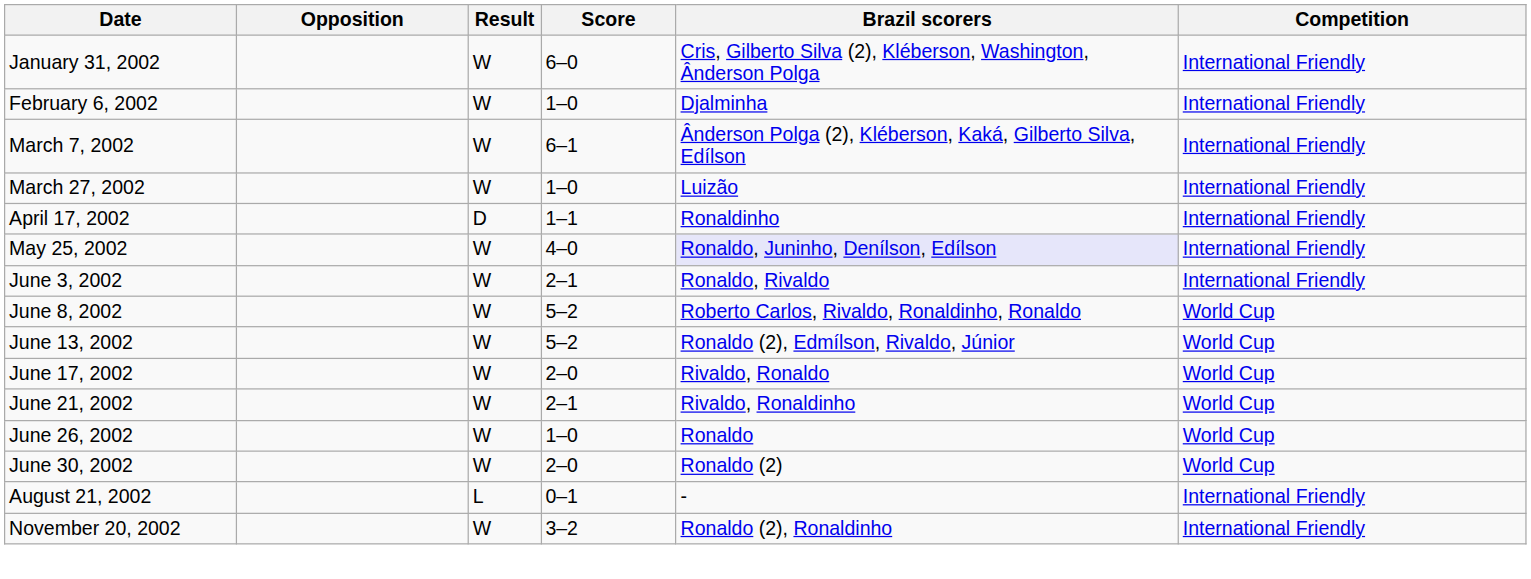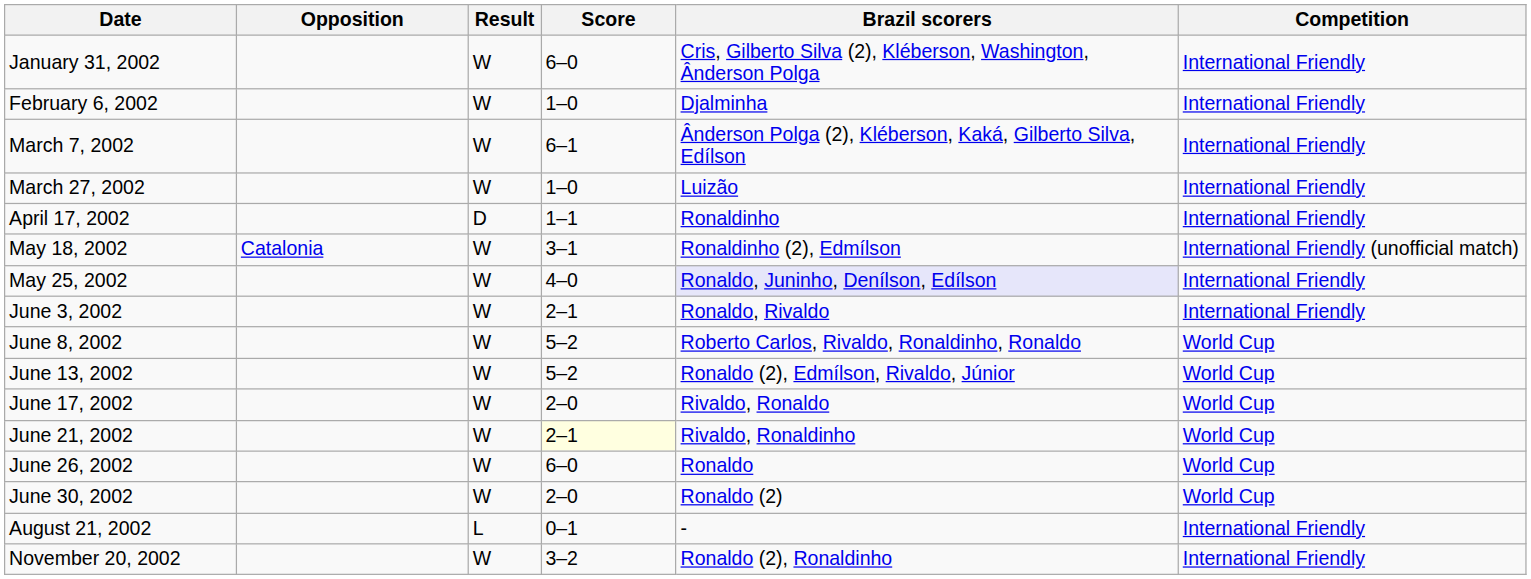 <table class="wikitable" style="text-align: left;">
 <tr>
 <th width=12%>Date</th>
 <th width=12%>Opposition</th>
 <th width=1%>Result</th>
 <th width=7%>Score</th>
 <th width=26%>Brazil scorers</th>
 <th width=18%>Competition</th>
 </tr>
 <tr>
 <td>January 31, 2002</td>
 <td></td>
 <td>W</td>
 <td>6–0</td>
 <td><a href='#'>Cris</a>, <a href='#'>Gilberto Silva</a> (2), <a href='#'>Kléberson</a>, <a href='#'>Washington</a>, <a href='#'>Ânderson Polga</a></td>
 <td><a href='#'>International Friendly</a></td>
 </tr>
 <tr>
 <td>February 6, 2002</td>
 <td></td>
 <td>W</td>
 <td>1–0</td>
 <td><a href='#'>Djalminha</a></td>
 <td><a href='#'>International Friendly</a></td>
 </tr>
 <tr>
 <td>March 7, 2002</td>
 <td></td>
 <td>W</td>
 <td>6–1</td>
 <td><a href='#'>Ânderson Polga</a> (2), <a href='#'>Kléberson</a>, <a href='#'>Kaká</a>, <a href='#'>Gilberto Silva</a>, <a href='#'>Edílson</a></td>
 <td><a href='#'>International Friendly</a></td>
 </tr>
 <tr>
 <td>March 27, 2002</td>
 <td></td>
 <td>W</td>
 <td>1–0</td>
 <td><a href='#'>Luizão</a></td>
 <td><a href='#'>International Friendly</a></td>
 </tr>
 <tr>
 <td>April 17, 2002</td>
 <td></td>
 <td>D</td>
 <td>1–1</td>
 <td><a href='#'>Ronaldinho</a></td>
 <td><a href='#'>International Friendly</a></td>
 </tr>
 <tr>
+<td>May 18, 2002</td>
+<td> <a href='#'>Catalonia</a></td>
+<td>W</td>
+<td>3–1</td>
+<td><a href='#'>Ronaldinho</a> (2), <a href='#'>Edmílson</a></td>
+<td><a href='#'>International Friendly</a> (unofficial match)</td>
+</tr>
+<tr>
 <td>May 25, 2002</td>
 <td></td>
 <td>W</td>
 <td>4–0</td>
 <td style="background: lavender;"><a href='#'>Ronaldo</a>, <a href='#'>Juninho</a>, <a href='#'>Denílson</a>, <a href='#'>Edílson</a></td>
 <td><a href='#'>International Friendly</a></td>
 </tr>
 <tr>
 <td>June 3, 2002</td>
 <td></td>
 <td>W</td>
 <td>2–1</td>
 <td><a href='#'>Ronaldo</a>, <a href='#'>Rivaldo</a></td>
 <td><a href='#'>International Friendly</a></td>
 </tr>
 <tr>
 <td>June 8, 2002</td>
 <td></td>
 <td>W</td>
 <td>5–2</td>
 <td><a href='#'>Roberto Carlos</a>, <a href='#'>Rivaldo</a>, <a href='#'>Ronaldinho</a>, <a href='#'>Ronaldo</a></td>
 <td><a href='#'>World Cup</a></td>
 </tr>
 <tr>
 <td>June 13, 2002</td>
 <td></td>
 <td>W</td>
 <td>5–2</td>
 <td><a href='#'>Ronaldo</a> (2), <a href='#'>Edmílson</a>, <a href='#'>Rivaldo</a>, <a href='#'>Júnior</a></td>
 <td><a href='#'>World Cup</a></td>
 </tr>
 <tr>
 <td>June 17, 2002</td>
 <td></td>
 <td>W</td>
 <td>2–0</td>
 <td><a href='#'>Rivaldo</a>, <a href='#'>Ronaldo</a></td>
 <td><a href='#'>World Cup</a></td>
 </tr>
 <tr>
 <td>June 21, 2002</td>
 <td></td>
 <td>W</td>
-<td>2–1</td>
+<td style="background: lightyellow;">2–1</td>
 <td><a href='#'>Rivaldo</a>, <a href='#'>Ronaldinho</a></td>
 <td><a href='#'>World Cup</a></td>
 </tr>
 <tr>
 <td>June 26, 2002</td>
 <td></td>
 <td>W</td>
-<td>1–0</td>
+<td>6–0</td>
 <td><a href='#'>Ronaldo</a></td>
 <td><a href='#'>World Cup</a></td>
 </tr>
 <tr>
 <td>June 30, 2002</td>
 <td></td>
 <td>W</td>
 <td>2–0</td>
 <td><a href='#'>Ronaldo</a> (2)</td>
 <td><a href='#'>World Cup</a></td>
 </tr>
 <tr>
 <td>August 21, 2002</td>
 <td></td>
 <td>L</td>
 <td>0–1</td>
 <td>-</td>
 <td><a href='#'>International Friendly</a></td>
 </tr>
 <tr>
 <td>November 20, 2002</td>
 <td></td>
 <td>W</td>
 <td>3–2</td>
 <td><a href='#'>Ronaldo</a> (2), <a href='#'>Ronaldinho</a></td>
 <td><a href='#'>International Friendly</a></td>
 </tr>
 </table>
